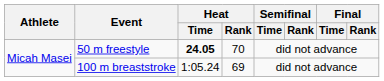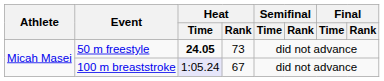 <table class="wikitable" style="text-align:center; font-size:90%">
 <tr>
 <th rowspan="2">Athlete</th>
 <th rowspan="2">Event</th>
 <th colspan="2">Heat</th>
 <th colspan="2">Semifinal</th>
 <th colspan="2">Final</th>
 </tr>
 <tr style="font-size:95%">
 <th>Time</th>
 <th>Rank</th>
 <th>Time</th>
 <th>Rank</th>
 <th>Time</th>
 <th>Rank</th>
 </tr>
 <tr>
 <td align=left rowspan=2><a href='#'>Micah Masei</a></td>
 <td align=left><a href='#'>50 m freestyle</a></td>
 <td><strong>24.05</strong></td>
-<td>70</td>
+<td>73</td>
 <td colspan=4>did not advance</td>
 </tr>
 <tr>
 <td align=left><a href='#'>100 m breaststroke</a></td>
-<td>1:05.24</td>
-<td>69</td>
+<td style="background: lavender;">1:05.24</td>
+<td>67</td>
 <td colspan=4>did not advance</td>
 </tr>
 </table>
